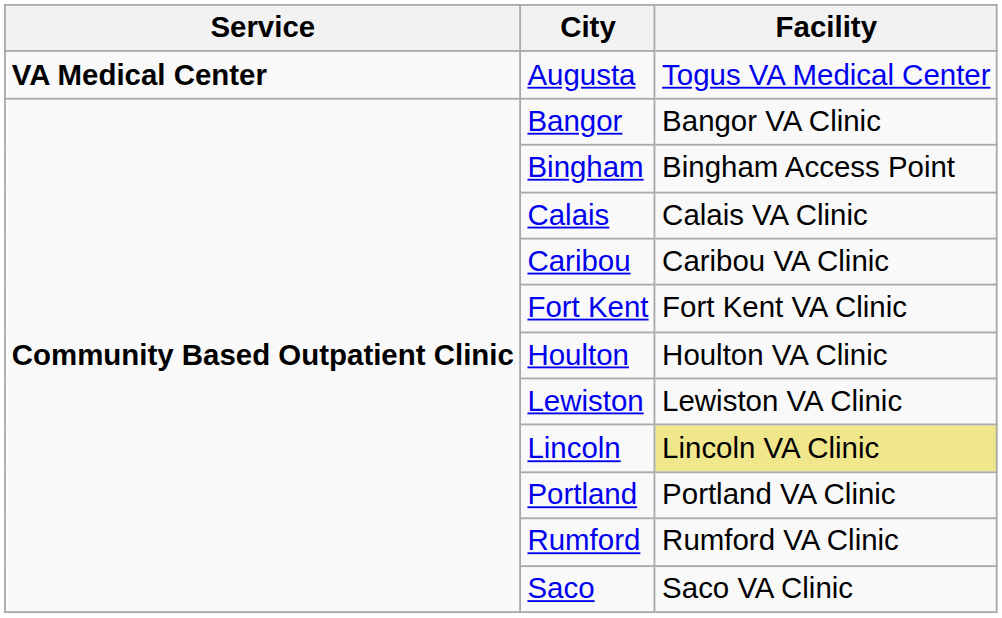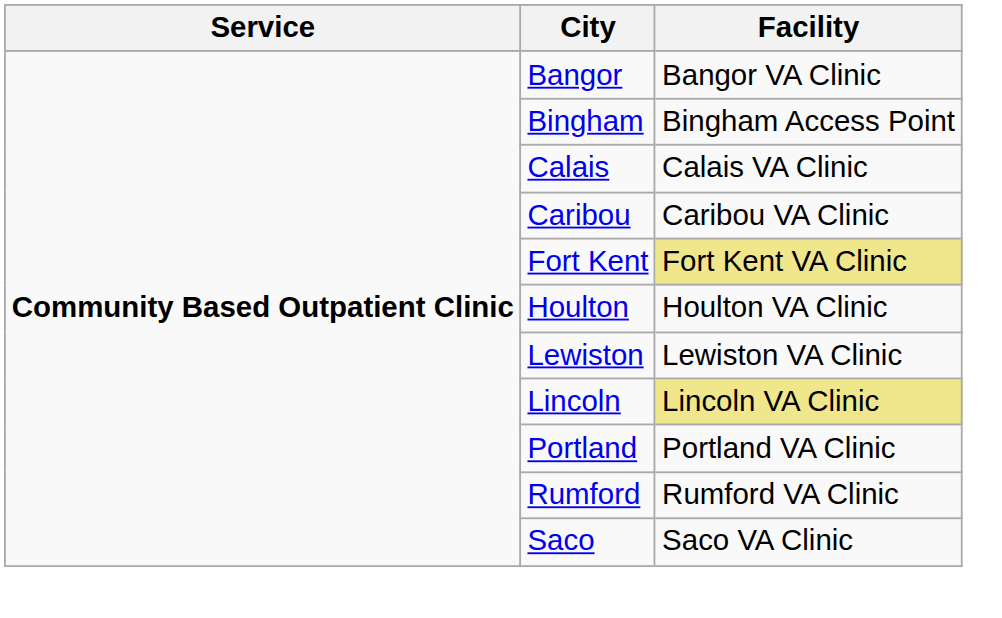 <table class="wikitable">
 <tr>
 <th>Service</th>
 <th>City</th>
 <th>Facility</th>
-</tr>
-<tr>
-<td><strong>VA Medical Center</strong></td>
-<td><a href='#'>Augusta</a></td>
-<td><a href='#'>Togus VA Medical Center</a></td>
 </tr>
 <tr>
 <td rowspan=11><strong>Community Based Outpatient Clinic</strong></td>
 <td><a href='#'>Bangor</a></td>
 <td>Bangor VA Clinic</td>
 </tr>
 <tr>
 <td><a href='#'>Bingham</a></td>
 <td>Bingham Access Point</td>
 </tr>
 <tr>
 <td><a href='#'>Calais</a></td>
 <td>Calais VA Clinic</td>
 </tr>
 <tr>
 <td><a href='#'>Caribou</a></td>
 <td>Caribou VA Clinic</td>
 </tr>
 <tr>
 <td><a href='#'>Fort Kent</a></td>
-<td>Fort Kent VA Clinic</td>
+<td style="background: khaki;">Fort Kent VA Clinic</td>
 </tr>
 <tr>
 <td><a href='#'>Houlton</a></td>
 <td>Houlton VA Clinic</td>
 </tr>
 <tr>
 <td><a href='#'>Lewiston</a></td>
 <td>Lewiston VA Clinic</td>
 </tr>
 <tr>
 <td><a href='#'>Lincoln</a></td>
 <td style="background: khaki;">Lincoln VA Clinic</td>
 </tr>
 <tr>
 <td><a href='#'>Portland</a></td>
 <td>Portland VA Clinic</td>
 </tr>
 <tr>
 <td><a href='#'>Rumford</a></td>
 <td>Rumford VA Clinic</td>
 </tr>
 <tr>
 <td><a href='#'>Saco</a></td>
 <td>Saco VA Clinic</td>
 </tr>
 </table>
